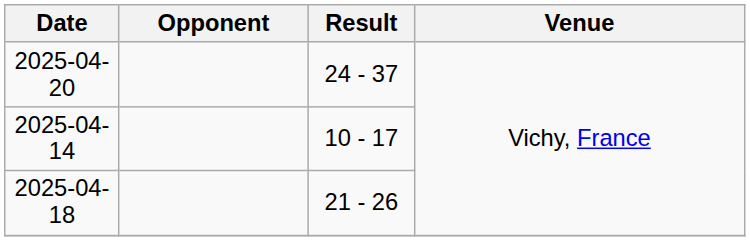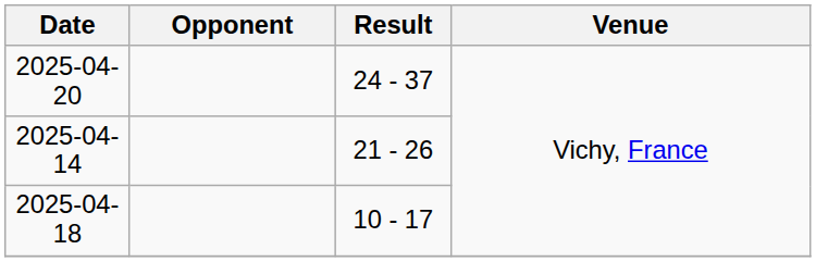 <table class="wikitable sortable" style="text-align:center">
 <tr>
 <th width=70>Date</th>
 <th width=120>Opponent</th>
 <th width=65>Result</th>
 <th width=215>Venue</th>
 </tr>
 <tr>
 <td>2025-04-20</td>
 <td style="text-align:left"></td>
 <td>24 - 37</td>
 <td style="text-align:center" rowspan=3>Vichy, <a href='#'>France</a></td>
 </tr>
 <tr>
 <td>2025-04-14</td>
 <td style="text-align:left"></td>
-<td>10 - 17</td>
+<td>21 - 26</td>
 </tr>
 <tr>
 <td>2025-04-18</td>
 <td style="text-align:left"></td>
-<td>21 - 26</td>
+<td>10 - 17</td>
 </tr>
 <tr>
 </tr>
 </table>
